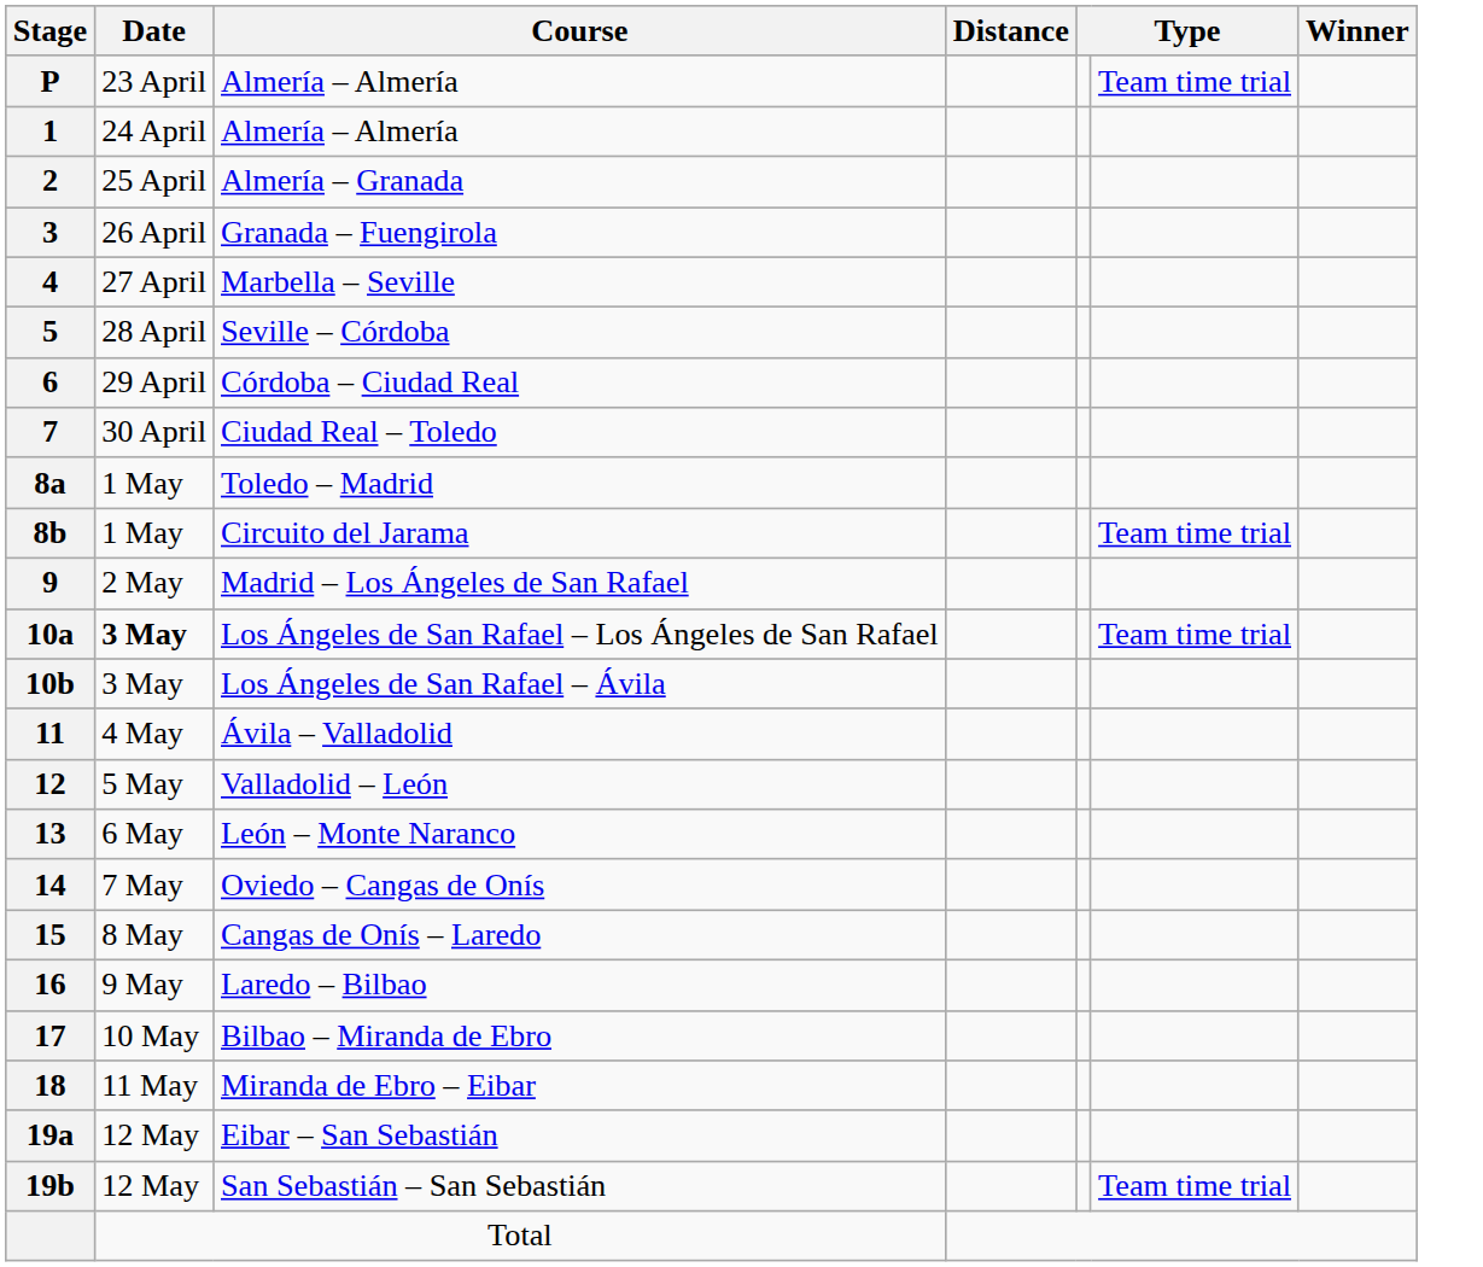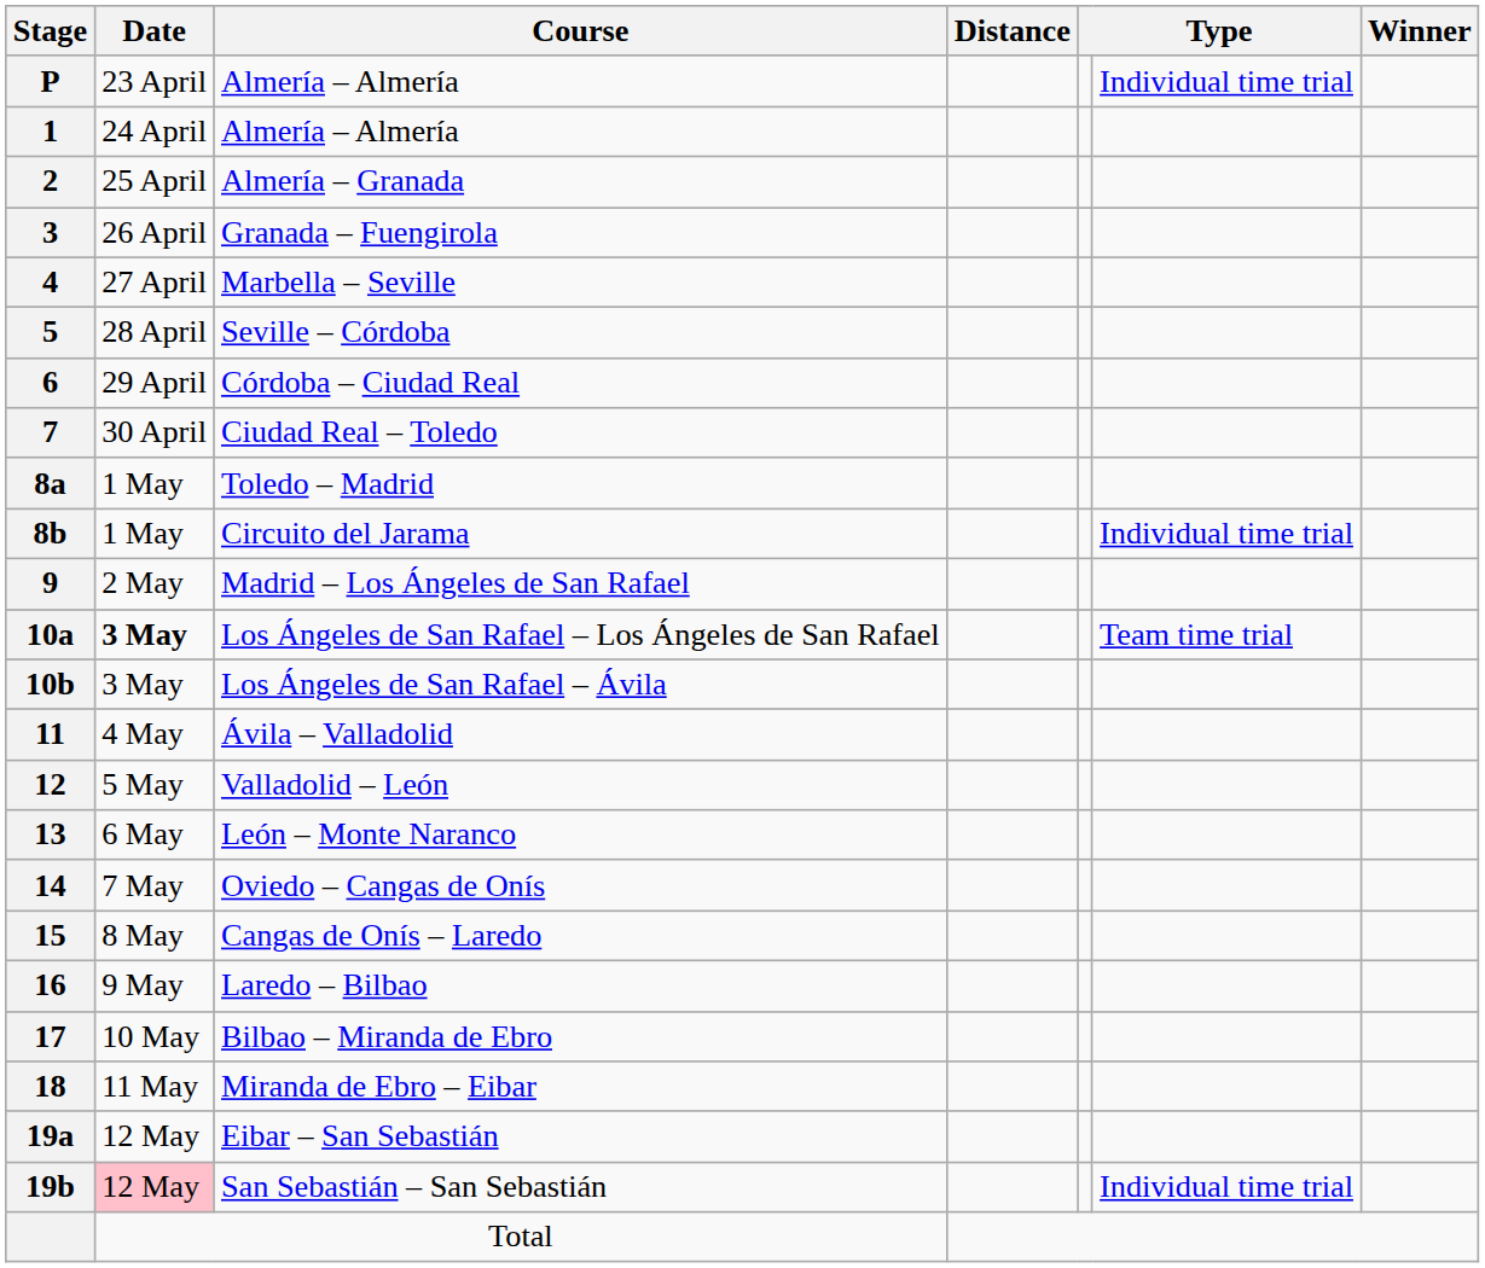 <table class="wikitable">
 <tr>
 <th scope="col">Stage</th>
 <th scope="col">Date</th>
 <th scope="col">Course</th>
 <th scope="col">Distance</th>
 <th scope="col" colspan="2">Type</th>
 <th scope="col">Winner</th>
 </tr>
 <tr>
 <th scope="row">P</th>
 <td>23 April</td>
 <td><a href='#'>Almería</a> – Almería</td>
 <td style="text-align:center;"></td>
 <td></td>
-<td><a href='#'>Team time trial</a></td>
+<td><a href='#'>Individual time trial</a></td>
 <td></td>
 </tr>
 <tr>
 <th scope="row">1</th>
 <td>24 April</td>
 <td><a href='#'>Almería</a> – Almería</td>
 <td style="text-align:center;"></td>
 <td></td>
 <td></td>
 <td></td>
 </tr>
 <tr>
 <th scope="row">2</th>
 <td>25 April</td>
 <td><a href='#'>Almería</a> – <a href='#'>Granada</a></td>
 <td style="text-align:center;"></td>
 <td></td>
 <td></td>
 <td></td>
 </tr>
 <tr>
 <th scope="row">3</th>
 <td>26 April</td>
 <td><a href='#'>Granada</a> – <a href='#'>Fuengirola</a></td>
 <td style="text-align:center;"></td>
 <td></td>
 <td></td>
 <td></td>
 </tr>
 <tr>
 <th scope="row">4</th>
 <td>27 April</td>
 <td><a href='#'>Marbella</a> – <a href='#'>Seville</a></td>
 <td style="text-align:center;"></td>
 <td></td>
 <td></td>
 <td></td>
 </tr>
 <tr>
 <th scope="row">5</th>
 <td>28 April</td>
 <td><a href='#'>Seville</a> – <a href='#'>Córdoba</a></td>
 <td style="text-align:center;"></td>
 <td></td>
 <td></td>
 <td></td>
 </tr>
 <tr>
 <th scope="row">6</th>
 <td>29 April</td>
 <td><a href='#'>Córdoba</a> – <a href='#'>Ciudad Real</a></td>
 <td style="text-align:center;"></td>
 <td></td>
 <td></td>
 <td></td>
 </tr>
 <tr>
 <th scope="row">7</th>
 <td>30 April</td>
 <td><a href='#'>Ciudad Real</a> – <a href='#'>Toledo</a></td>
 <td style="text-align:center;"></td>
 <td></td>
 <td></td>
 <td></td>
 </tr>
 <tr>
 <th scope="row">8a</th>
 <td>1 May</td>
 <td><a href='#'>Toledo</a> – <a href='#'>Madrid</a></td>
 <td style="text-align:center;"></td>
 <td></td>
 <td></td>
 <td></td>
 </tr>
 <tr>
 <th scope="row">8b</th>
 <td>1 May</td>
 <td><a href='#'>Circuito del Jarama</a></td>
 <td style="text-align:center;"></td>
 <td></td>
-<td><a href='#'>Team time trial</a></td>
+<td><a href='#'>Individual time trial</a></td>
 <td></td>
 </tr>
 <tr>
 <th scope="row">9</th>
 <td>2 May</td>
 <td><a href='#'>Madrid</a> – <a href='#'>Los Ángeles de San Rafael</a></td>
 <td style="text-align:center;"></td>
 <td></td>
 <td></td>
 <td></td>
 </tr>
 <tr>
 <th scope="row">10a</th>
 <td><strong>3 May</strong></td>
 <td><a href='#'>Los Ángeles de San Rafael</a> – Los Ángeles de San Rafael</td>
 <td style="text-align:center;"></td>
 <td></td>
 <td><a href='#'>Team time trial</a></td>
 <td></td>
 </tr>
 <tr>
 <th scope="row">10b</th>
 <td>3 May</td>
 <td><a href='#'>Los Ángeles de San Rafael</a> – <a href='#'>Ávila</a></td>
 <td style="text-align:center;"></td>
 <td></td>
 <td></td>
 <td></td>
 </tr>
 <tr>
 <th scope="row">11</th>
 <td>4 May</td>
 <td><a href='#'>Ávila</a> – <a href='#'>Valladolid</a></td>
 <td style="text-align:center;"></td>
 <td></td>
 <td></td>
 <td></td>
 </tr>
 <tr>
 <th scope="row">12</th>
 <td>5 May</td>
 <td><a href='#'>Valladolid</a> – <a href='#'>León</a></td>
 <td style="text-align:center;"></td>
 <td></td>
 <td></td>
 <td></td>
 </tr>
 <tr>
 <th scope="row">13</th>
 <td>6 May</td>
 <td><a href='#'>León</a> – <a href='#'>Monte Naranco</a></td>
 <td style="text-align:center;"></td>
 <td></td>
 <td></td>
 <td></td>
 </tr>
 <tr>
 <th scope="row">14</th>
 <td>7 May</td>
 <td><a href='#'>Oviedo</a> – <a href='#'>Cangas de Onís</a></td>
 <td style="text-align:center;"></td>
 <td></td>
 <td></td>
 <td></td>
 </tr>
 <tr>
 <th scope="row">15</th>
 <td>8 May</td>
 <td><a href='#'>Cangas de Onís</a> – <a href='#'>Laredo</a></td>
 <td style="text-align:center;"></td>
 <td></td>
 <td></td>
 <td></td>
 </tr>
 <tr>
 <th scope="row">16</th>
 <td>9 May</td>
 <td><a href='#'>Laredo</a> – <a href='#'>Bilbao</a></td>
 <td style="text-align:center;"></td>
 <td></td>
 <td></td>
 <td></td>
 </tr>
 <tr>
 <th scope="row">17</th>
 <td>10 May</td>
 <td><a href='#'>Bilbao</a> – <a href='#'>Miranda de Ebro</a></td>
 <td style="text-align:center;"></td>
 <td></td>
 <td></td>
 <td></td>
 </tr>
 <tr>
 <th scope="row">18</th>
 <td>11 May</td>
 <td><a href='#'>Miranda de Ebro</a> – <a href='#'>Eibar</a></td>
 <td style="text-align:center;"></td>
 <td></td>
 <td></td>
 <td></td>
 </tr>
 <tr>
 <th scope="row">19a</th>
 <td>12 May</td>
 <td><a href='#'>Eibar</a> – <a href='#'>San Sebastián</a></td>
 <td style="text-align:center;"></td>
 <td></td>
 <td></td>
 <td></td>
 </tr>
 <tr>
 <th scope="row">19b</th>
-<td>12 May</td>
+<td style="background: pink;">12 May</td>
 <td><a href='#'>San Sebastián</a> – San Sebastián</td>
 <td style="text-align:center;"></td>
 <td></td>
-<td><a href='#'>Team time trial</a></td>
+<td><a href='#'>Individual time trial</a></td>
 <td></td>
 </tr>
 <tr>
 <th scope="row"></th>
 <td colspan="2" style="text-align:center">Total</td>
 <td colspan="4" style="text-align:center"></td>
 </tr>
 </table>
